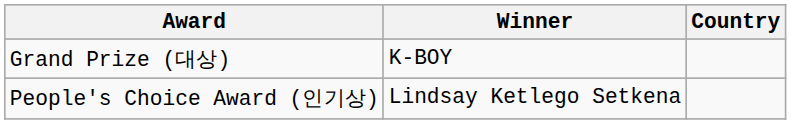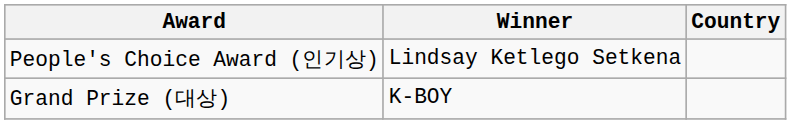 <table class="wikitable">
 <tr>
 <th>Award</th>
 <th>Winner</th>
 <th>Country</th>
 </tr>
 <tr>
+<td>People's Choice Award (인기상)</td>
+<td>Lindsay Ketlego Setkena</td>
+<td></td>
+</tr>
+<tr>
 <td>Grand Prize (대상)</td>
 <td>K-BOY</td>
 <td></td>
 </tr>
-<tr>
-<td>People's Choice Award (인기상)</td>
-<td>Lindsay Ketlego Setkena</td>
-<td></td>
-</tr>
 </table>
